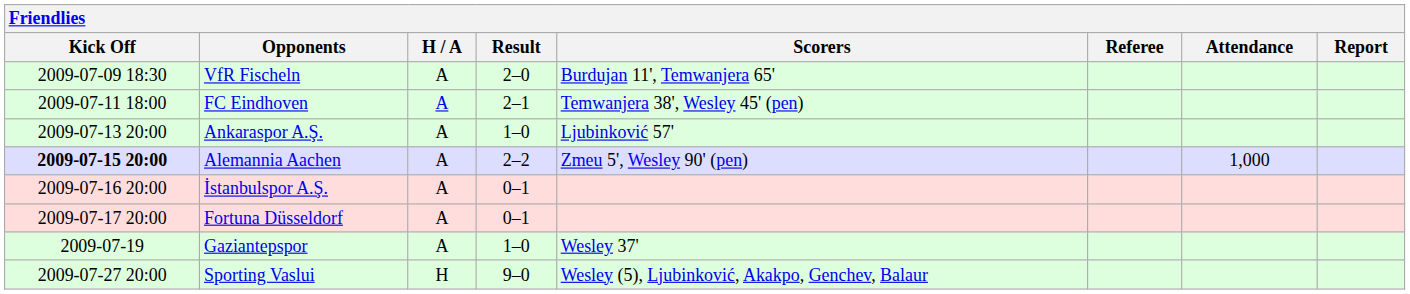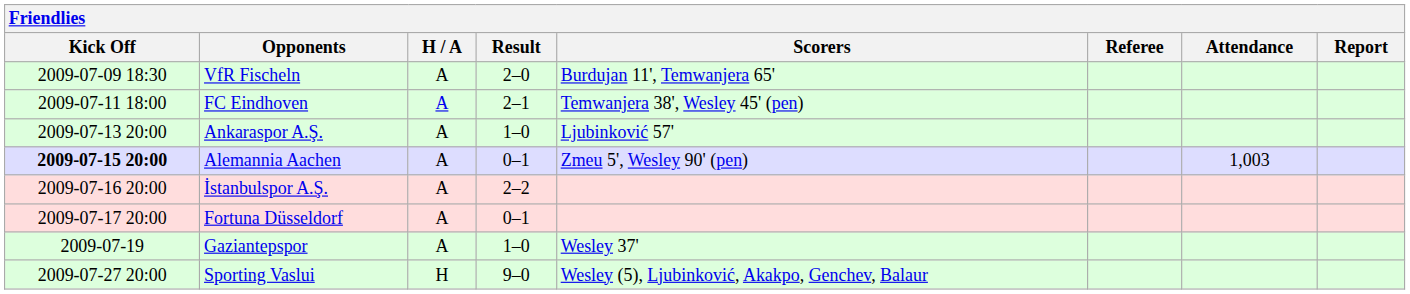 <table class="wikitable collapsible collapsed" style="width:99%;">
 <tr>
 <th colspan="8" style="text-align:left;"><a href='#'>Friendlies</a></th>
 </tr>
 <tr>
 <th>Kick Off</th>
 <th>Opponents</th>
 <th>H / A</th>
 <th>Result</th>
 <th>Scorers</th>
 <th>Referee</th>
 <th>Attendance</th>
 <th>Report</th>
 </tr>
 <tr bgcolor="#ddffdd">
 <td align=center>2009-07-09 18:30</td>
 <td> <a href='#'>VfR Fischeln</a></td>
 <td align=center>A</td>
 <td align=center>2–0</td>
 <td align-center><a href='#'>Burdujan</a> 11', <a href='#'>Temwanjera</a> 65'</td>
 <td></td>
 <td align=center></td>
 <td align=center></td>
 </tr>
 <tr bgcolor="#ddffdd">
 <td align=center>2009-07-11 18:00</td>
 <td> <a href='#'>FC Eindhoven</a></td>
 <td align=center><a href='#'>A</a></td>
 <td align=center>2–1</td>
 <td align-center><a href='#'>Temwanjera</a> 38', <a href='#'>Wesley</a> 45' (<a href='#'>pen</a>)</td>
 <td></td>
 <td align=center></td>
 <td align=center></td>
 </tr>
 <tr bgcolor="#ddffdd">
 <td align=center>2009-07-13 20:00</td>
 <td> <a href='#'>Ankaraspor A.Ş.</a></td>
 <td align=center>A</td>
 <td align=center>1–0</td>
 <td align-center><a href='#'>Ljubinković</a> 57'</td>
 <td></td>
 <td align=center></td>
 <td align=center></td>
 </tr>
 <tr bgcolor="#ddddff">
 <td align=center><strong>2009-07-15 20:00</strong></td>
 <td> <a href='#'>Alemannia Aachen</a></td>
 <td align=center>A</td>
-<td align=center>2–2</td>
+<td align=center>0–1</td>
 <td align-center><a href='#'>Zmeu</a> 5', <a href='#'>Wesley</a> 90' (<a href='#'>pen</a>)</td>
 <td></td>
-<td align=center>1,000</td>
+<td align=center>1,003</td>
 <td align=center></td>
 </tr>
 <tr bgcolor="#ffdddd">
 <td align=center>2009-07-16 20:00</td>
 <td> <a href='#'>İstanbulspor A.Ş.</a></td>
 <td align=center>A</td>
-<td align=center>0–1</td>
+<td align=center>2–2</td>
 <td></td>
 <td></td>
 <td align=center></td>
 <td align=center></td>
 </tr>
 <tr bgcolor="#ffdddd">
 <td align=center>2009-07-17 20:00</td>
 <td> <a href='#'>Fortuna Düsseldorf</a></td>
 <td align=center>A</td>
 <td align=center>0–1</td>
 <td></td>
 <td></td>
 <td align=center></td>
 <td align=center></td>
 </tr>
 <tr bgcolor="#ddffdd">
 <td align=center>2009-07-19</td>
 <td> <a href='#'>Gaziantepspor</a></td>
 <td align=center>A</td>
 <td align=center>1–0</td>
 <td><a href='#'>Wesley</a> 37'</td>
 <td></td>
 <td align=center></td>
 <td align=center></td>
 </tr>
 <tr bgcolor="#ddffdd">
 <td align=center>2009-07-27 20:00</td>
 <td> <a href='#'>Sporting Vaslui</a></td>
 <td align=center>H</td>
 <td align=center>9–0</td>
 <td><a href='#'>Wesley</a> (5), <a href='#'>Ljubinković</a>, <a href='#'>Akakpo</a>, <a href='#'>Genchev</a>, <a href='#'>Balaur</a></td>
 <td></td>
 <td align=center></td>
 <td align=center></td>
 </tr>
 </table>
